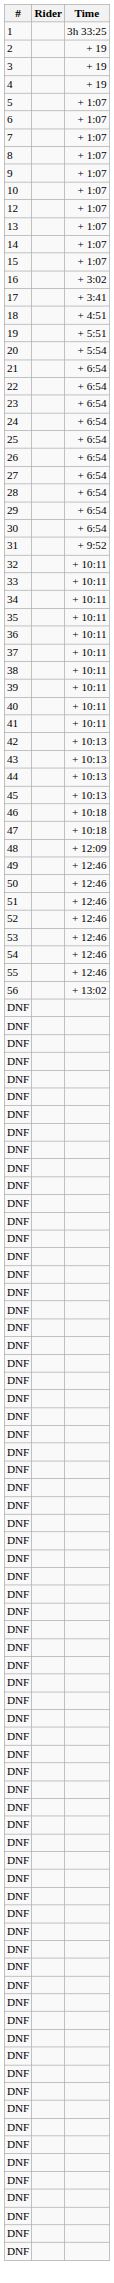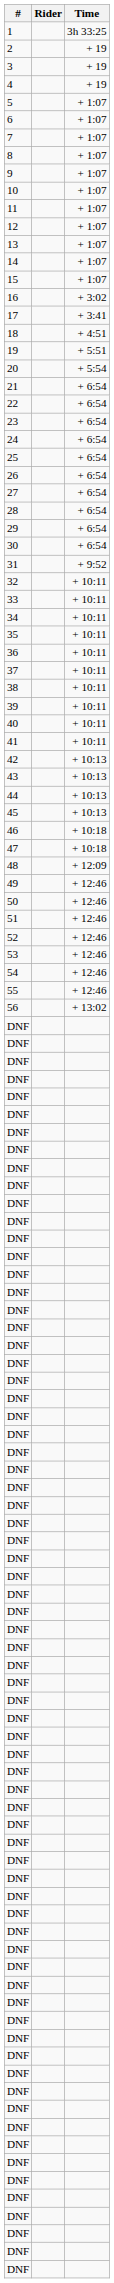 <table class="wikitable">
 <tr>
 <th scope=col>#</th>
 <th scope=col>Rider</th>
 <th scope=col>Time</th>
 </tr>
 <tr>
 <td>1</td>
 <td></td>
 <td align=right>3h 33:25</td>
 </tr>
 <tr>
 <td>2</td>
 <td></td>
 <td align=right>+ 19</td>
 </tr>
 <tr>
 <td>3</td>
 <td></td>
 <td align=right>+ 19</td>
 </tr>
 <tr>
 <td>4</td>
 <td></td>
 <td align=right>+ 19</td>
 </tr>
 <tr>
 <td>5</td>
 <td></td>
 <td align=right>+ 1:07</td>
 </tr>
 <tr>
 <td>6</td>
 <td></td>
 <td align=right>+ 1:07</td>
 </tr>
 <tr>
 <td>7</td>
 <td></td>
 <td align=right>+ 1:07</td>
 </tr>
 <tr>
 <td>8</td>
 <td></td>
 <td align=right>+ 1:07</td>
 </tr>
 <tr>
 <td>9</td>
 <td></td>
 <td align=right>+ 1:07</td>
 </tr>
 <tr>
 <td>10</td>
+<td></td>
+<td align=right>+ 1:07</td>
+</tr>
+<tr>
+<td>11</td>
 <td></td>
 <td align=right>+ 1:07</td>
 </tr>
 <tr>
 <td>12</td>
 <td></td>
 <td align=right>+ 1:07</td>
 </tr>
 <tr>
 <td>13</td>
 <td></td>
 <td align=right>+ 1:07</td>
 </tr>
 <tr>
 <td>14</td>
 <td></td>
 <td align=right>+ 1:07</td>
 </tr>
 <tr>
 <td>15</td>
 <td></td>
 <td align=right>+ 1:07</td>
 </tr>
 <tr>
 <td>16</td>
 <td></td>
 <td align=right>+ 3:02</td>
 </tr>
 <tr>
 <td>17</td>
 <td></td>
 <td align=right>+ 3:41</td>
 </tr>
 <tr>
 <td>18</td>
 <td></td>
 <td align=right>+ 4:51</td>
 </tr>
 <tr>
 <td>19</td>
 <td></td>
 <td align=right>+ 5:51</td>
 </tr>
 <tr>
 <td>20</td>
 <td></td>
 <td align=right>+ 5:54</td>
 </tr>
 <tr>
 <td>21</td>
 <td></td>
 <td align=right>+ 6:54</td>
 </tr>
 <tr>
 <td>22</td>
 <td></td>
 <td align=right>+ 6:54</td>
 </tr>
 <tr>
 <td>23</td>
 <td></td>
 <td align=right>+ 6:54</td>
 </tr>
 <tr>
 <td>24</td>
 <td></td>
 <td align=right>+ 6:54</td>
 </tr>
 <tr>
 <td>25</td>
 <td></td>
 <td align=right>+ 6:54</td>
 </tr>
 <tr>
 <td>26</td>
 <td></td>
 <td align=right>+ 6:54</td>
 </tr>
 <tr>
 <td>27</td>
 <td></td>
 <td align=right>+ 6:54</td>
 </tr>
 <tr>
 <td>28</td>
 <td></td>
 <td align=right>+ 6:54</td>
 </tr>
 <tr>
 <td>29</td>
 <td></td>
 <td align=right>+ 6:54</td>
 </tr>
 <tr>
 <td>30</td>
 <td></td>
 <td align=right>+ 6:54</td>
 </tr>
 <tr>
 <td>31</td>
 <td></td>
 <td align=right>+ 9:52</td>
 </tr>
 <tr>
 <td>32</td>
 <td></td>
 <td align=right>+ 10:11</td>
 </tr>
 <tr>
 <td>33</td>
 <td></td>
 <td align=right>+ 10:11</td>
 </tr>
 <tr>
 <td>34</td>
 <td></td>
 <td align=right>+ 10:11</td>
 </tr>
 <tr>
 <td>35</td>
 <td></td>
 <td align=right>+ 10:11</td>
 </tr>
 <tr>
 <td>36</td>
 <td></td>
 <td align=right>+ 10:11</td>
 </tr>
 <tr>
 <td>37</td>
 <td></td>
 <td align=right>+ 10:11</td>
 </tr>
 <tr>
 <td>38</td>
 <td></td>
 <td align=right>+ 10:11</td>
 </tr>
 <tr>
 <td>39</td>
 <td></td>
 <td align=right>+ 10:11</td>
 </tr>
 <tr>
 <td>40</td>
 <td></td>
 <td align=right>+ 10:11</td>
 </tr>
 <tr>
 <td>41</td>
 <td></td>
 <td align=right>+ 10:11</td>
 </tr>
 <tr>
 <td>42</td>
 <td></td>
 <td align=right>+ 10:13</td>
 </tr>
 <tr>
 <td>43</td>
 <td></td>
 <td align=right>+ 10:13</td>
 </tr>
 <tr>
 <td>44</td>
 <td></td>
 <td align=right>+ 10:13</td>
 </tr>
 <tr>
 <td>45</td>
 <td></td>
 <td align=right>+ 10:13</td>
 </tr>
 <tr>
 <td>46</td>
 <td></td>
 <td align=right>+ 10:18</td>
 </tr>
 <tr>
 <td>47</td>
 <td></td>
 <td align=right>+ 10:18</td>
 </tr>
 <tr>
 <td>48</td>
 <td></td>
 <td align=right>+ 12:09</td>
 </tr>
 <tr>
 <td>49</td>
 <td></td>
 <td align=right>+ 12:46</td>
 </tr>
 <tr>
 <td>50</td>
 <td></td>
 <td align=right>+ 12:46</td>
 </tr>
 <tr>
 <td>51</td>
 <td></td>
 <td align=right>+ 12:46</td>
 </tr>
 <tr>
 <td>52</td>
 <td></td>
 <td align=right>+ 12:46</td>
 </tr>
 <tr>
 <td>53</td>
 <td></td>
 <td align=right>+ 12:46</td>
 </tr>
 <tr>
 <td>54</td>
 <td></td>
 <td align=right>+ 12:46</td>
 </tr>
 <tr>
 <td>55</td>
 <td></td>
 <td align=right>+ 12:46</td>
 </tr>
 <tr>
 <td>56</td>
 <td></td>
 <td align=right>+ 13:02</td>
 </tr>
 <tr>
 <td>DNF</td>
 <td></td>
 <td></td>
 </tr>
 <tr>
 <td>DNF</td>
 <td></td>
 <td></td>
 </tr>
 <tr>
 <td>DNF</td>
 <td></td>
 <td></td>
 </tr>
 <tr>
 <td>DNF</td>
 <td></td>
 <td></td>
 </tr>
 <tr>
 <td>DNF</td>
 <td></td>
 <td></td>
 </tr>
 <tr>
 <td>DNF</td>
 <td></td>
 <td></td>
 </tr>
 <tr>
 <td>DNF</td>
 <td></td>
 <td></td>
 </tr>
 <tr>
 <td>DNF</td>
 <td></td>
 <td></td>
 </tr>
 <tr>
 <td>DNF</td>
 <td></td>
 <td></td>
 </tr>
 <tr>
 <td>DNF</td>
 <td></td>
 <td></td>
 </tr>
 <tr>
 <td>DNF</td>
 <td></td>
 <td></td>
 </tr>
 <tr>
 <td>DNF</td>
 <td></td>
 <td></td>
 </tr>
 <tr>
 <td>DNF</td>
 <td></td>
 <td></td>
 </tr>
 <tr>
 <td>DNF</td>
 <td></td>
 <td></td>
 </tr>
 <tr>
 <td>DNF</td>
 <td></td>
 <td></td>
 </tr>
 <tr>
 <td>DNF</td>
 <td></td>
 <td></td>
 </tr>
 <tr>
 <td>DNF</td>
 <td></td>
 <td></td>
 </tr>
 <tr>
 <td>DNF</td>
 <td></td>
 <td></td>
 </tr>
 <tr>
 <td>DNF</td>
 <td></td>
 <td></td>
 </tr>
 <tr>
 <td>DNF</td>
 <td></td>
 <td></td>
 </tr>
 <tr>
 <td>DNF</td>
 <td></td>
 <td></td>
 </tr>
 <tr>
 <td>DNF</td>
 <td></td>
 <td></td>
 </tr>
 <tr>
 <td>DNF</td>
 <td></td>
 <td></td>
 </tr>
 <tr>
 <td>DNF</td>
 <td></td>
 <td></td>
 </tr>
 <tr>
 <td>DNF</td>
 <td></td>
 <td></td>
 </tr>
 <tr>
 <td>DNF</td>
 <td></td>
 <td></td>
 </tr>
 <tr>
 <td>DNF</td>
 <td></td>
 <td></td>
 </tr>
 <tr>
 <td>DNF</td>
 <td></td>
 <td></td>
 </tr>
 <tr>
 <td>DNF</td>
 <td></td>
 <td></td>
 </tr>
 <tr>
 <td>DNF</td>
 <td></td>
 <td></td>
 </tr>
 <tr>
 <td>DNF</td>
 <td></td>
 <td></td>
 </tr>
 <tr>
 <td>DNF</td>
 <td></td>
 <td></td>
 </tr>
 <tr>
 <td>DNF</td>
 <td></td>
 <td></td>
 </tr>
 <tr>
 <td>DNF</td>
 <td></td>
 <td></td>
 </tr>
 <tr>
 <td>DNF</td>
 <td></td>
 <td></td>
 </tr>
 <tr>
 <td>DNF</td>
 <td></td>
 <td></td>
 </tr>
 <tr>
 <td>DNF</td>
 <td></td>
 <td></td>
 </tr>
 <tr>
 <td>DNF</td>
 <td></td>
 <td></td>
 </tr>
 <tr>
 <td>DNF</td>
 <td></td>
 <td></td>
 </tr>
 <tr>
 <td>DNF</td>
 <td></td>
 <td></td>
 </tr>
 <tr>
 <td>DNF</td>
 <td></td>
 <td></td>
 </tr>
 <tr>
 <td>DNF</td>
 <td></td>
 <td></td>
 </tr>
 <tr>
 <td>DNF</td>
 <td></td>
 <td></td>
 </tr>
 <tr>
 <td>DNF</td>
 <td></td>
 <td></td>
 </tr>
 <tr>
 <td>DNF</td>
 <td></td>
 <td></td>
 </tr>
 <tr>
 <td>DNF</td>
 <td></td>
 <td></td>
 </tr>
 <tr>
 <td>DNF</td>
 <td></td>
 <td></td>
 </tr>
 <tr>
 <td>DNF</td>
 <td></td>
 <td></td>
 </tr>
 <tr>
 <td>DNF</td>
 <td></td>
 <td></td>
 </tr>
 <tr>
 <td>DNF</td>
 <td></td>
 <td></td>
 </tr>
 <tr>
 <td>DNF</td>
 <td></td>
 <td></td>
 </tr>
 <tr>
 <td>DNF</td>
 <td></td>
 <td></td>
 </tr>
 <tr>
 <td>DNF</td>
 <td></td>
 <td></td>
 </tr>
 <tr>
 <td>DNF</td>
 <td></td>
 <td></td>
 </tr>
 <tr>
 <td>DNF</td>
 <td></td>
 <td></td>
 </tr>
 <tr>
 <td>DNF</td>
 <td></td>
 <td></td>
 </tr>
 <tr>
 <td>DNF</td>
 <td></td>
 <td></td>
 </tr>
 <tr>
 <td>DNF</td>
 <td></td>
 <td></td>
 </tr>
 <tr>
 <td>DNF</td>
 <td></td>
 <td></td>
 </tr>
 <tr>
 <td>DNF</td>
 <td></td>
 <td></td>
 </tr>
 <tr>
 <td>DNF</td>
 <td></td>
 <td></td>
 </tr>
 <tr>
 <td>DNF</td>
 <td></td>
 <td></td>
 </tr>
 <tr>
 <td>DNF</td>
 <td></td>
 <td></td>
 </tr>
 <tr>
 <td>DNF</td>
 <td></td>
 <td></td>
 </tr>
 <tr>
 <td>DNF</td>
 <td></td>
 <td></td>
 </tr>
 <tr>
 <td>DNF</td>
 <td></td>
 <td></td>
 </tr>
 <tr>
 <td>DNF</td>
 <td></td>
 <td></td>
 </tr>
 <tr>
 <td>DNF</td>
 <td></td>
 <td></td>
 </tr>
 <tr>
 <td>DNF</td>
 <td></td>
 <td></td>
 </tr>
 <tr>
 <td>DNF</td>
 <td></td>
 <td></td>
 </tr>
 <tr>
 <td>DNF</td>
 <td></td>
 <td></td>
 </tr>
 </table>
